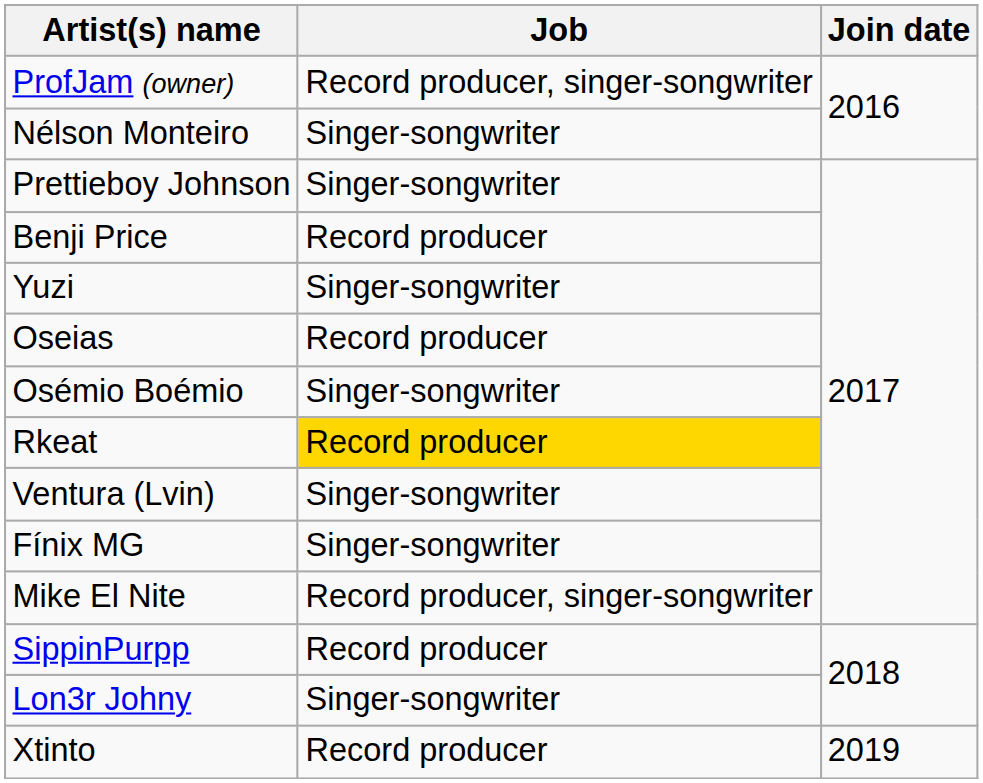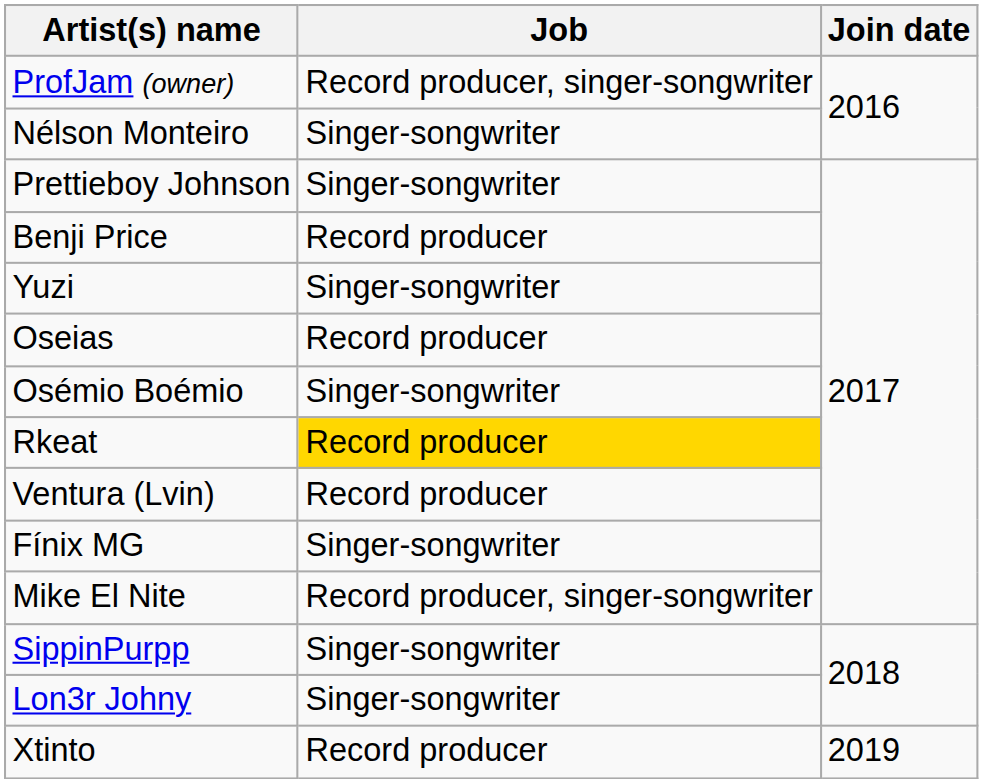 <table class="wikitable sortable mw-collapsible">
 <tr>
 <th class="unsortable">Artist(s) name</th>
 <th class="unsortable">Job</th>
 <th>Join date</th>
 </tr>
 <tr>
 <td><a href='#'>ProfJam</a> <em><small>(owner)</small></em></td>
 <td>Record producer, singer-songwriter</td>
 <td rowspan="2">2016</td>
 </tr>
 <tr>
 <td>Nélson Monteiro</td>
 <td>Singer-songwriter</td>
 </tr>
 <tr>
 <td>Prettieboy Johnson</td>
 <td>Singer-songwriter</td>
 <td rowspan="9">2017</td>
 </tr>
 <tr>
 <td>Benji Price</td>
 <td>Record producer</td>
 </tr>
 <tr>
 <td>Yuzi</td>
 <td>Singer-songwriter</td>
 </tr>
 <tr>
 <td>Oseias</td>
 <td>Record producer</td>
 </tr>
 <tr>
 <td>Osémio Boémio</td>
 <td>Singer-songwriter</td>
 </tr>
 <tr>
 <td>Rkeat</td>
 <td style="background: gold;">Record producer</td>
 </tr>
 <tr>
 <td>Ventura (Lvin)</td>
-<td>Singer-songwriter</td>
+<td>Record producer</td>
 </tr>
 <tr>
 <td>Fínix MG</td>
 <td>Singer-songwriter</td>
 </tr>
 <tr>
 <td>Mike El Nite</td>
 <td>Record producer, singer-songwriter</td>
 </tr>
 <tr>
 <td><a href='#'>SippinPurpp</a></td>
-<td>Record producer</td>
+<td>Singer-songwriter</td>
 <td rowspan="2">2018</td>
 </tr>
 <tr>
 <td><a href='#'>Lon3r Johny</a></td>
 <td>Singer-songwriter</td>
 </tr>
 <tr>
 <td>Xtinto</td>
 <td>Record producer</td>
 <td rowspan="1">2019</td>
 </tr>
 </table>
